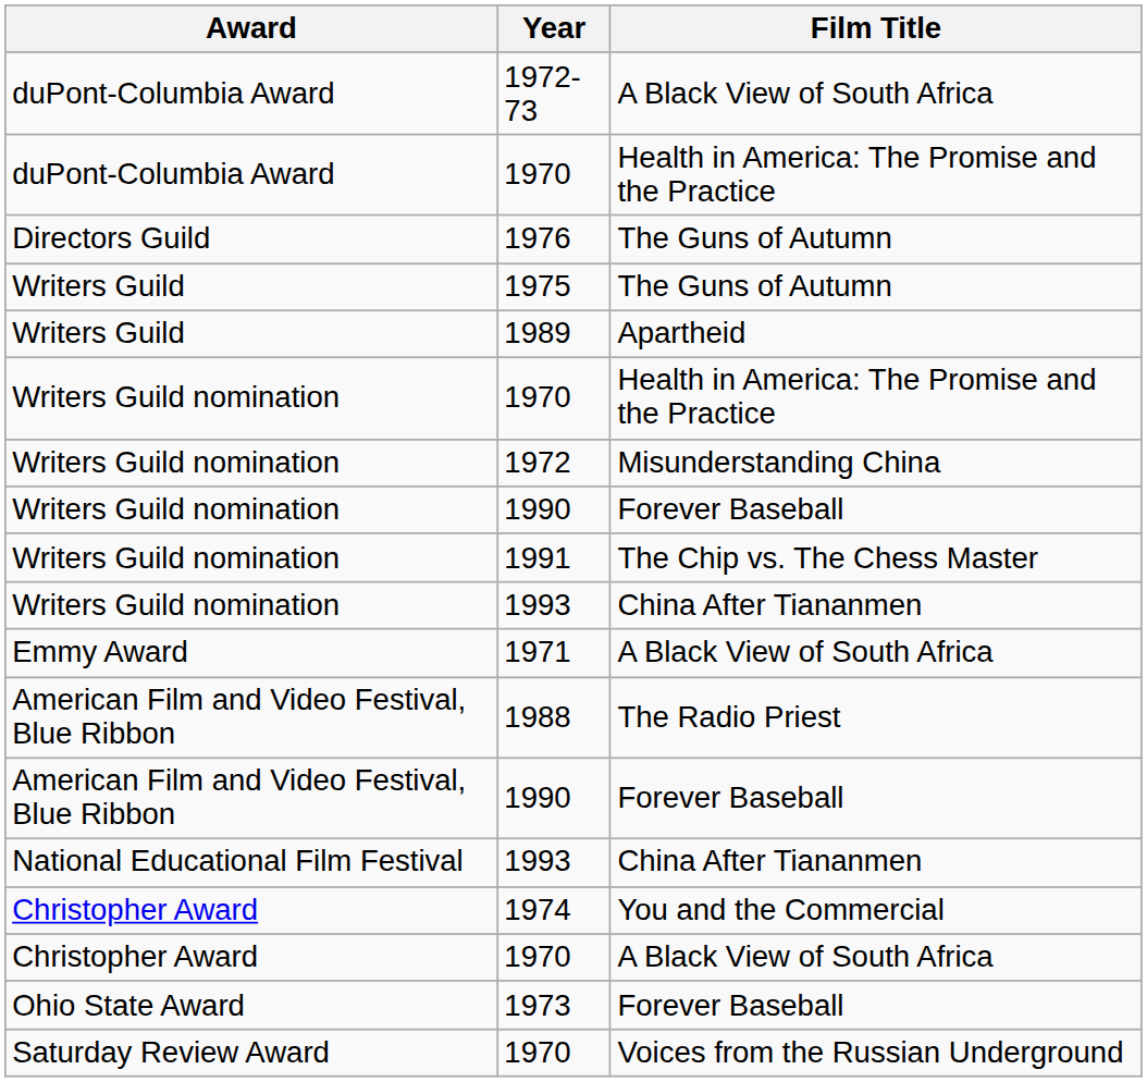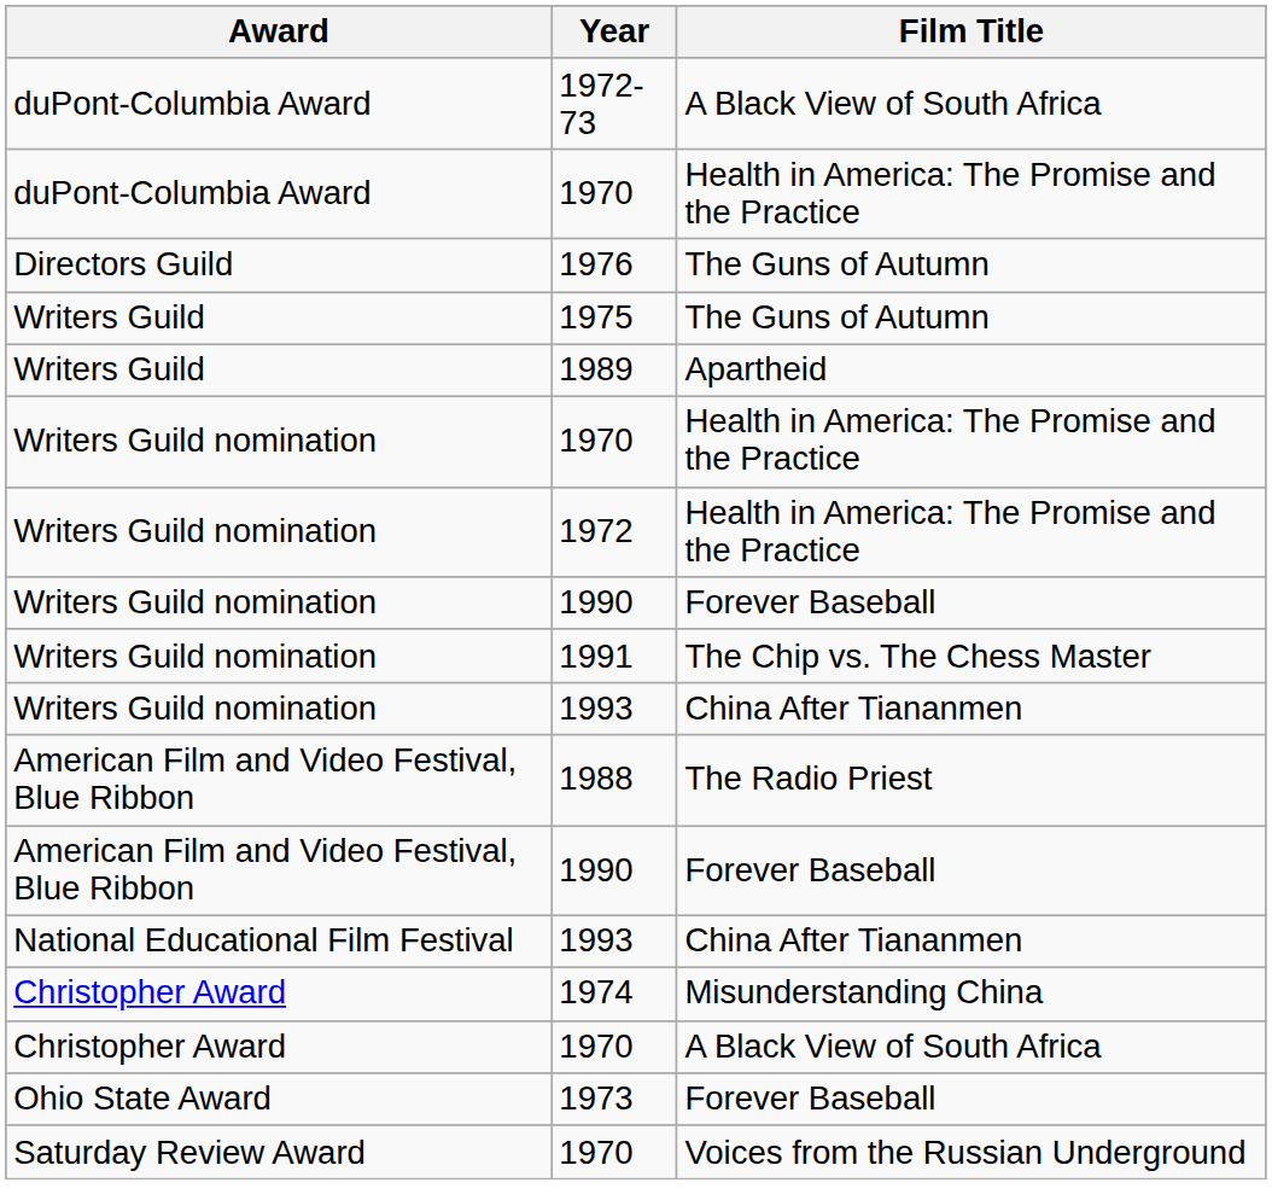 <table class="wikitable sortable mw-collapsible">
 <tr>
 <th>Award</th>
 <th>Year</th>
 <th>Film Title</th>
 </tr>
 <tr>
 <td>duPont-Columbia Award</td>
 <td>1972-73</td>
 <td>A Black View of South Africa</td>
 </tr>
 <tr>
 <td>duPont-Columbia Award</td>
 <td>1970</td>
 <td>Health in America: The Promise and the Practice</td>
 </tr>
 <tr>
 <td>Directors Guild</td>
 <td>1976</td>
 <td>The Guns of Autumn</td>
 </tr>
 <tr>
 <td>Writers Guild</td>
 <td>1975</td>
 <td>The Guns of Autumn</td>
 </tr>
 <tr>
 <td>Writers Guild</td>
 <td>1989</td>
 <td>Apartheid</td>
 </tr>
 <tr>
 <td>Writers Guild nomination</td>
 <td>1970</td>
 <td>Health in America: The Promise and the Practice</td>
 </tr>
 <tr>
 <td>Writers Guild nomination</td>
 <td>1972</td>
-<td>Misunderstanding China</td>
+<td>Health in America: The Promise and the Practice</td>
 </tr>
 <tr>
 <td>Writers Guild nomination</td>
 <td>1990</td>
 <td>Forever Baseball</td>
 </tr>
 <tr>
 <td>Writers Guild nomination</td>
 <td>1991</td>
 <td>The Chip vs. The Chess Master</td>
 </tr>
 <tr>
 <td>Writers Guild nomination</td>
 <td>1993</td>
 <td>China After Tiananmen</td>
-</tr>
-<tr>
-<td>Emmy Award</td>
-<td>1971</td>
-<td>A Black View of South Africa</td>
 </tr>
 <tr>
 <td>American Film and Video Festival, Blue Ribbon</td>
 <td>1988</td>
 <td>The Radio Priest</td>
 </tr>
 <tr>
 <td>American Film and Video Festival, Blue Ribbon</td>
 <td>1990</td>
 <td>Forever Baseball</td>
 </tr>
 <tr>
 <td>National Educational Film Festival</td>
 <td>1993</td>
 <td>China After Tiananmen</td>
 </tr>
 <tr>
 <td><a href='#'>Christopher Award</a></td>
 <td>1974</td>
-<td>You and the Commercial</td>
+<td>Misunderstanding China</td>
 </tr>
 <tr>
 <td>Christopher Award</td>
 <td>1970</td>
 <td>A Black View of South Africa</td>
 </tr>
 <tr>
 <td>Ohio State Award</td>
 <td>1973</td>
 <td>Forever Baseball</td>
 </tr>
 <tr>
 <td>Saturday Review Award</td>
 <td>1970</td>
 <td>Voices from the Russian Underground</td>
 </tr>
 </table>
